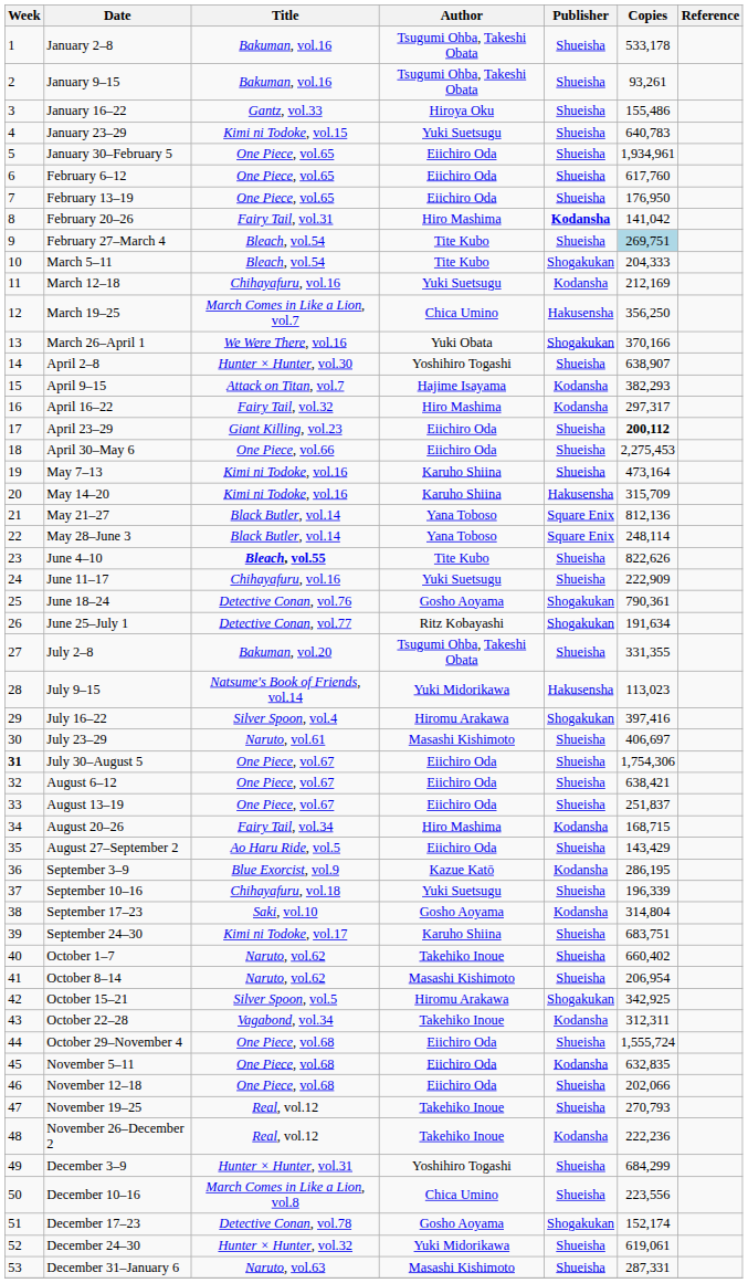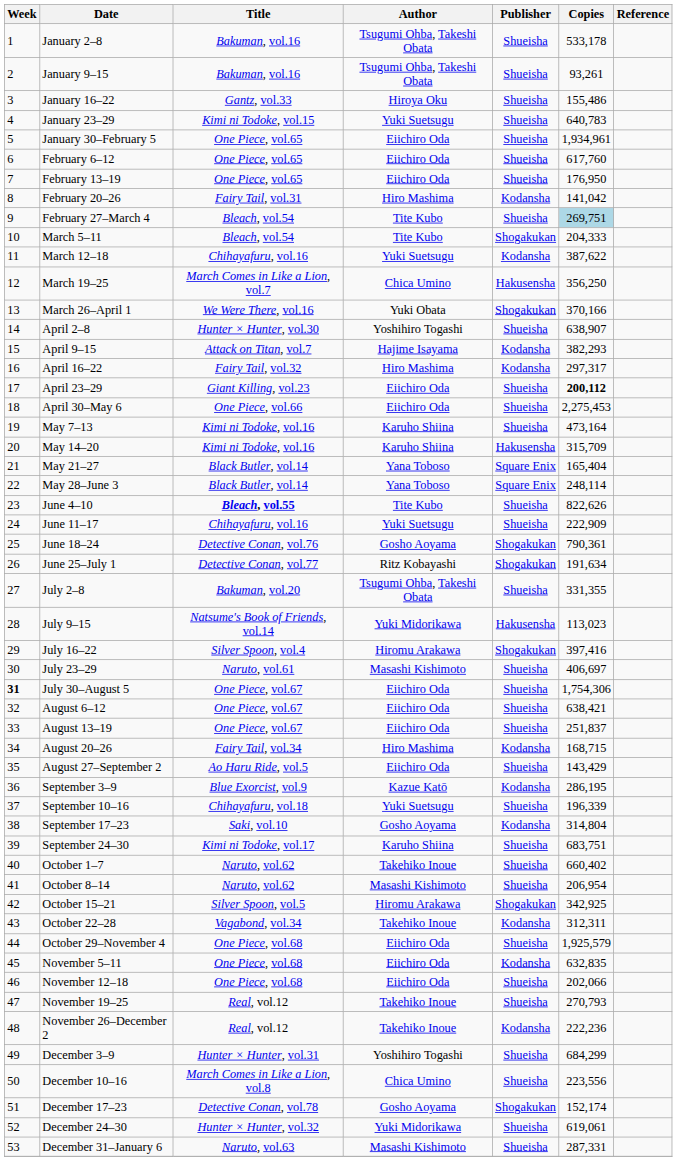 <table class="wikitable sortable">
 <tr>
 <th style="text-align: center;">Week</th>
 <th style="text-align: center;">Date</th>
 <th style="text-align: center;">Title</th>
 <th style="text-align: center;">Author</th>
 <th style="text-align: center;">Publisher</th>
 <th style="text-align: center;">Copies</th>
 <th style="text-align: center;">Reference</th>
 </tr>
 <tr>
 <td>1</td>
 <td>January 2–8</td>
 <td style="text-align: center;"><em><a href='#'>Bakuman</a></em>, <a href='#'>vol.16</a></td>
 <td style="text-align: center;"><a href='#'>Tsugumi Ohba</a>, <a href='#'>Takeshi Obata</a></td>
 <td style="text-align: center;"><a href='#'>Shueisha</a></td>
 <td style="text-align: center;">533,178</td>
 <td style="text-align: center;"></td>
 </tr>
 <tr>
 <td>2</td>
 <td>January 9–15</td>
 <td style="text-align: center;"><em><a href='#'>Bakuman</a></em>, <a href='#'>vol.16</a></td>
 <td style="text-align: center;"><a href='#'>Tsugumi Ohba</a>, <a href='#'>Takeshi Obata</a></td>
 <td style="text-align: center;"><a href='#'>Shueisha</a></td>
 <td style="text-align: center;">93,261</td>
 <td style="text-align: center;"></td>
 </tr>
 <tr>
 <td>3</td>
 <td>January 16–22</td>
 <td style="text-align: center;"><em><a href='#'>Gantz</a></em>, <a href='#'>vol.33</a></td>
 <td style="text-align: center;"><a href='#'>Hiroya Oku</a></td>
 <td style="text-align: center;"><a href='#'>Shueisha</a></td>
 <td style="text-align: center;">155,486</td>
 <td style="text-align: center;"></td>
 </tr>
 <tr>
 <td>4</td>
 <td>January 23–29</td>
 <td style="text-align: center;"><em><a href='#'>Kimi ni Todoke</a></em>, <a href='#'>vol.15</a></td>
 <td style="text-align: center;"><a href='#'>Yuki Suetsugu</a></td>
 <td style="text-align: center;"><a href='#'>Shueisha</a></td>
 <td style="text-align: center;">640,783</td>
 <td style="text-align: center;"></td>
 </tr>
 <tr>
 <td>5</td>
 <td>January 30–February 5</td>
 <td style="text-align: center;"><em><a href='#'>One Piece</a></em>, <a href='#'>vol.65</a></td>
 <td style="text-align: center;"><a href='#'>Eiichiro Oda</a></td>
 <td style="text-align: center;"><a href='#'>Shueisha</a></td>
 <td style="text-align: center;">1,934,961</td>
 <td style="text-align: center;"></td>
 </tr>
 <tr>
 <td>6</td>
 <td>February 6–12</td>
 <td style="text-align: center;"><em><a href='#'>One Piece</a></em>, <a href='#'>vol.65</a></td>
 <td style="text-align: center;"><a href='#'>Eiichiro Oda</a></td>
 <td style="text-align: center;"><a href='#'>Shueisha</a></td>
 <td style="text-align: center;">617,760</td>
 <td style="text-align: center;"></td>
 </tr>
 <tr>
 <td>7</td>
 <td>February 13–19</td>
 <td style="text-align: center;"><em><a href='#'>One Piece</a></em>, <a href='#'>vol.65</a></td>
 <td style="text-align: center;"><a href='#'>Eiichiro Oda</a></td>
 <td style="text-align: center;"><a href='#'>Shueisha</a></td>
 <td style="text-align: center;">176,950</td>
 <td style="text-align: center;"></td>
 </tr>
 <tr>
 <td>8</td>
 <td>February 20–26</td>
 <td style="text-align: center;"><em><a href='#'>Fairy Tail</a></em>, <a href='#'>vol.31</a></td>
 <td style="text-align: center;"><a href='#'>Hiro Mashima</a></td>
-<td style="text-align: center;"><strong><a href='#'>Kodansha</a></strong></td>
+<td style="text-align: center;"><a href='#'>Kodansha</a></td>
 <td style="text-align: center;">141,042</td>
 <td style="text-align: center;"></td>
 </tr>
 <tr>
 <td>9</td>
 <td>February 27–March 4</td>
 <td style="text-align: center;"><em><a href='#'>Bleach</a></em>, <a href='#'>vol.54</a></td>
 <td style="text-align: center;"><a href='#'>Tite Kubo</a></td>
 <td style="text-align: center;"><a href='#'>Shueisha</a></td>
 <td style="background: lightblue; text-align: center;">269,751</td>
 <td style="text-align: center;"></td>
 </tr>
 <tr>
 <td>10</td>
 <td>March 5–11</td>
 <td style="text-align: center;"><em><a href='#'>Bleach</a></em>, <a href='#'>vol.54</a></td>
 <td style="text-align: center;"><a href='#'>Tite Kubo</a></td>
 <td style="text-align: center;"><a href='#'>Shogakukan</a></td>
 <td style="text-align: center;">204,333</td>
 <td style="text-align: center;"></td>
 </tr>
 <tr>
 <td>11</td>
 <td>March 12–18</td>
 <td style="text-align: center;"><em><a href='#'>Chihayafuru</a></em>, <a href='#'>vol.16</a></td>
 <td style="text-align: center;"><a href='#'>Yuki Suetsugu</a></td>
 <td style="text-align: center;"><a href='#'>Kodansha</a></td>
-<td style="text-align: center;">212,169</td>
+<td style="text-align: center;">387,622</td>
 <td style="text-align: center;"></td>
 </tr>
 <tr>
 <td>12</td>
 <td>March 19–25</td>
 <td style="text-align: center;"><em><a href='#'>March Comes in Like a Lion</a></em>, <a href='#'>vol.7</a></td>
 <td style="text-align: center;"><a href='#'>Chica Umino</a></td>
 <td style="text-align: center;"><a href='#'>Hakusensha</a></td>
 <td style="text-align: center;">356,250</td>
 <td style="text-align: center;"></td>
 </tr>
 <tr>
 <td>13</td>
 <td>March 26–April 1</td>
 <td style="text-align: center;"><em><a href='#'>We Were There</a></em>, <a href='#'>vol.16</a></td>
 <td style="text-align: center;">Yuki Obata</td>
 <td style="text-align: center;"><a href='#'>Shogakukan</a></td>
 <td style="text-align: center;">370,166</td>
 <td style="text-align: center;"></td>
 </tr>
 <tr>
 <td>14</td>
 <td>April 2–8</td>
 <td style="text-align: center;"><em><a href='#'>Hunter × Hunter</a></em>, <a href='#'>vol.30</a></td>
 <td style="text-align: center;">Yoshihiro Togashi</td>
 <td style="text-align: center;"><a href='#'>Shueisha</a></td>
 <td style="text-align: center;">638,907</td>
 <td style="text-align: center;"></td>
 </tr>
 <tr>
 <td>15</td>
 <td>April 9–15</td>
 <td style="text-align: center;"><em><a href='#'>Attack on Titan</a></em>, <a href='#'>vol.7</a></td>
 <td style="text-align: center;"><a href='#'>Hajime Isayama</a></td>
 <td style="text-align: center;"><a href='#'>Kodansha</a></td>
 <td style="text-align: center;">382,293</td>
 <td style="text-align: center;"></td>
 </tr>
 <tr>
 <td>16</td>
 <td>April 16–22</td>
 <td style="text-align: center;"><em><a href='#'>Fairy Tail</a></em>, <a href='#'>vol.32</a></td>
 <td style="text-align: center;"><a href='#'>Hiro Mashima</a></td>
 <td style="text-align: center;"><a href='#'>Kodansha</a></td>
 <td style="text-align: center;">297,317</td>
 <td style="text-align: center;"></td>
 </tr>
 <tr>
 <td>17</td>
 <td>April 23–29</td>
 <td style="text-align: center;"><em><a href='#'>Giant Killing</a></em>, <a href='#'>vol.23</a></td>
 <td style="text-align: center;"><a href='#'>Eiichiro Oda</a></td>
 <td style="text-align: center;"><a href='#'>Shueisha</a></td>
 <td style="text-align: center;"><strong>200,112</strong></td>
 <td style="text-align: center;"></td>
 </tr>
 <tr>
 <td>18</td>
 <td>April 30–May 6</td>
 <td style="text-align: center;"><em><a href='#'>One Piece</a></em>, <a href='#'>vol.66</a></td>
 <td style="text-align: center;"><a href='#'>Eiichiro Oda</a></td>
 <td style="text-align: center;"><a href='#'>Shueisha</a></td>
 <td style="text-align: center;">2,275,453</td>
 <td style="text-align: center;"></td>
 </tr>
 <tr>
 <td>19</td>
 <td>May 7–13</td>
 <td style="text-align: center;"><em><a href='#'>Kimi ni Todoke</a></em>, <a href='#'>vol.16</a></td>
 <td style="text-align: center;"><a href='#'>Karuho Shiina</a></td>
 <td style="text-align: center;"><a href='#'>Shueisha</a></td>
 <td style="text-align: center;">473,164</td>
 <td style="text-align: center;"></td>
 </tr>
 <tr>
 <td>20</td>
 <td>May 14–20</td>
 <td style="text-align: center;"><em><a href='#'>Kimi ni Todoke</a></em>, <a href='#'>vol.16</a></td>
 <td style="text-align: center;"><a href='#'>Karuho Shiina</a></td>
 <td style="text-align: center;"><a href='#'>Hakusensha</a></td>
 <td style="text-align: center;">315,709</td>
 <td style="text-align: center;"></td>
 </tr>
 <tr>
 <td>21</td>
 <td>May 21–27</td>
 <td style="text-align: center;"><em><a href='#'>Black Butler</a></em>, <a href='#'>vol.14</a></td>
 <td style="text-align: center;"><a href='#'>Yana Toboso</a></td>
 <td style="text-align: center;"><a href='#'>Square Enix</a></td>
-<td style="text-align: center;">812,136</td>
+<td style="text-align: center;">165,404</td>
 <td style="text-align: center;"></td>
 </tr>
 <tr>
 <td>22</td>
 <td>May 28–June 3</td>
 <td style="text-align: center;"><em><a href='#'>Black Butler</a></em>, <a href='#'>vol.14</a></td>
 <td style="text-align: center;"><a href='#'>Yana Toboso</a></td>
 <td style="text-align: center;"><a href='#'>Square Enix</a></td>
 <td style="text-align: center;">248,114</td>
 <td style="text-align: center;"></td>
 </tr>
 <tr>
 <td>23</td>
 <td>June 4–10</td>
 <td style="text-align: center;"><strong><em><a href='#'>Bleach</a></em>, <a href='#'>vol.55</a></strong></td>
 <td style="text-align: center;"><a href='#'>Tite Kubo</a></td>
 <td style="text-align: center;"><a href='#'>Shueisha</a></td>
 <td style="text-align: center;">822,626</td>
 <td style="text-align: center;"></td>
 </tr>
 <tr>
 <td>24</td>
 <td>June 11–17</td>
 <td style="text-align: center;"><em><a href='#'>Chihayafuru</a></em>, <a href='#'>vol.16</a></td>
 <td style="text-align: center;"><a href='#'>Yuki Suetsugu</a></td>
 <td style="text-align: center;"><a href='#'>Shueisha</a></td>
 <td style="text-align: center;">222,909</td>
 <td style="text-align: center;"></td>
 </tr>
 <tr>
 <td>25</td>
 <td>June 18–24</td>
 <td style="text-align: center;"><em><a href='#'>Detective Conan</a></em>, <a href='#'>vol.76</a></td>
 <td style="text-align: center;"><a href='#'>Gosho Aoyama</a></td>
 <td style="text-align: center;"><a href='#'>Shogakukan</a></td>
 <td style="text-align: center;">790,361</td>
 <td style="text-align: center;"></td>
 </tr>
 <tr>
 <td>26</td>
 <td>June 25–July 1</td>
 <td style="text-align: center;"><em><a href='#'>Detective Conan</a></em>, <a href='#'>vol.77</a></td>
 <td style="text-align: center;">Ritz Kobayashi</td>
 <td style="text-align: center;"><a href='#'>Shogakukan</a></td>
 <td style="text-align: center;">191,634</td>
 <td style="text-align: center;"></td>
 </tr>
 <tr>
 <td>27</td>
 <td>July 2–8</td>
 <td style="text-align: center;"><em><a href='#'>Bakuman</a></em>, <a href='#'>vol.20</a></td>
 <td style="text-align: center;"><a href='#'>Tsugumi Ohba</a>, <a href='#'>Takeshi Obata</a></td>
 <td style="text-align: center;"><a href='#'>Shueisha</a></td>
 <td style="text-align: center;">331,355</td>
 <td style="text-align: center;"></td>
 </tr>
 <tr>
 <td>28</td>
 <td>July 9–15</td>
 <td style="text-align: center;"><em><a href='#'>Natsume's Book of Friends</a></em>, <a href='#'>vol.14</a></td>
 <td style="text-align: center;"><a href='#'>Yuki Midorikawa</a></td>
 <td style="text-align: center;"><a href='#'>Hakusensha</a></td>
 <td style="text-align: center;">113,023</td>
 <td style="text-align: center;"></td>
 </tr>
 <tr>
 <td>29</td>
 <td>July 16–22</td>
 <td style="text-align: center;"><em><a href='#'>Silver Spoon</a></em>, <a href='#'>vol.4</a></td>
 <td style="text-align: center;"><a href='#'>Hiromu Arakawa</a></td>
 <td style="text-align: center;"><a href='#'>Shogakukan</a></td>
 <td style="text-align: center;">397,416</td>
 <td style="text-align: center;"></td>
 </tr>
 <tr>
 <td>30</td>
 <td>July 23–29</td>
 <td style="text-align: center;"><em><a href='#'>Naruto</a></em>, <a href='#'>vol.61</a></td>
 <td style="text-align: center;"><a href='#'>Masashi Kishimoto</a></td>
 <td style="text-align: center;"><a href='#'>Shueisha</a></td>
 <td style="text-align: center;">406,697</td>
 <td style="text-align: center;"></td>
 </tr>
 <tr>
 <td><strong>31</strong></td>
 <td>July 30–August 5</td>
 <td style="text-align: center;"><em><a href='#'>One Piece</a></em>, <a href='#'>vol.67</a></td>
 <td style="text-align: center;"><a href='#'>Eiichiro Oda</a></td>
 <td style="text-align: center;"><a href='#'>Shueisha</a></td>
 <td style="text-align: center;">1,754,306</td>
 <td style="text-align: center;"></td>
 </tr>
 <tr>
 <td>32</td>
 <td>August 6–12</td>
 <td style="text-align: center;"><em><a href='#'>One Piece</a></em>, <a href='#'>vol.67</a></td>
 <td style="text-align: center;"><a href='#'>Eiichiro Oda</a></td>
 <td style="text-align: center;"><a href='#'>Shueisha</a></td>
 <td style="text-align: center;">638,421</td>
 <td style="text-align: center;"></td>
 </tr>
 <tr>
 <td>33</td>
 <td>August 13–19</td>
 <td style="text-align: center;"><em><a href='#'>One Piece</a></em>, <a href='#'>vol.67</a></td>
 <td style="text-align: center;"><a href='#'>Eiichiro Oda</a></td>
 <td style="text-align: center;"><a href='#'>Shueisha</a></td>
 <td style="text-align: center;">251,837</td>
 <td style="text-align: center;"></td>
 </tr>
 <tr>
 <td>34</td>
 <td>August 20–26</td>
 <td style="text-align: center;"><em><a href='#'>Fairy Tail</a></em>, <a href='#'>vol.34</a></td>
 <td style="text-align: center;"><a href='#'>Hiro Mashima</a></td>
 <td style="text-align: center;"><a href='#'>Kodansha</a></td>
 <td style="text-align: center;">168,715</td>
 <td style="text-align: center;"></td>
 </tr>
 <tr>
 <td>35</td>
 <td>August 27–September 2</td>
 <td style="text-align: center;"><em><a href='#'>Ao Haru Ride</a></em>, <a href='#'>vol.5</a></td>
 <td style="text-align: center;"><a href='#'>Eiichiro Oda</a></td>
 <td style="text-align: center;"><a href='#'>Shueisha</a></td>
 <td style="text-align: center;">143,429</td>
 <td style="text-align: center;"></td>
 </tr>
 <tr>
 <td>36</td>
 <td>September 3–9</td>
 <td style="text-align: center;"><em><a href='#'>Blue Exorcist</a></em>, <a href='#'>vol.9</a></td>
 <td style="text-align: center;"><a href='#'>Kazue Katō</a></td>
 <td style="text-align: center;"><a href='#'>Kodansha</a></td>
 <td style="text-align: center;">286,195</td>
 <td style="text-align: center;"></td>
 </tr>
 <tr>
 <td>37</td>
 <td>September 10–16</td>
 <td style="text-align: center;"><em><a href='#'>Chihayafuru</a></em>, <a href='#'>vol.18</a></td>
 <td style="text-align: center;"><a href='#'>Yuki Suetsugu</a></td>
 <td style="text-align: center;"><a href='#'>Shueisha</a></td>
 <td style="text-align: center;">196,339</td>
 <td style="text-align: center;"></td>
 </tr>
 <tr>
 <td>38</td>
 <td>September 17–23</td>
 <td style="text-align: center;"><em><a href='#'>Saki</a></em>, <a href='#'>vol.10</a></td>
 <td style="text-align: center;"><a href='#'>Gosho Aoyama</a></td>
 <td style="text-align: center;"><a href='#'>Kodansha</a></td>
 <td style="text-align: center;">314,804</td>
 <td style="text-align: center;"></td>
 </tr>
 <tr>
 <td>39</td>
 <td>September 24–30</td>
 <td style="text-align: center;"><em><a href='#'>Kimi ni Todoke</a></em>, <a href='#'>vol.17</a></td>
 <td style="text-align: center;"><a href='#'>Karuho Shiina</a></td>
 <td style="text-align: center;"><a href='#'>Shueisha</a></td>
 <td style="text-align: center;">683,751</td>
 <td style="text-align: center;"></td>
 </tr>
 <tr>
 <td>40</td>
 <td>October 1–7</td>
 <td style="text-align: center;"><em><a href='#'>Naruto</a></em>, <a href='#'>vol.62</a></td>
 <td style="text-align: center;"><a href='#'>Takehiko Inoue</a></td>
 <td style="text-align: center;"><a href='#'>Shueisha</a></td>
 <td style="text-align: center;">660,402</td>
 <td style="text-align: center;"></td>
 </tr>
 <tr>
 <td>41</td>
 <td>October 8–14</td>
 <td style="text-align: center;"><em><a href='#'>Naruto</a></em>, <a href='#'>vol.62</a></td>
 <td style="text-align: center;"><a href='#'>Masashi Kishimoto</a></td>
 <td style="text-align: center;"><a href='#'>Shueisha</a></td>
 <td style="text-align: center;">206,954</td>
 <td style="text-align: center;"></td>
 </tr>
 <tr>
 <td>42</td>
 <td>October 15–21</td>
 <td style="text-align: center;"><em><a href='#'>Silver Spoon</a></em>, <a href='#'>vol.5</a></td>
 <td style="text-align: center;"><a href='#'>Hiromu Arakawa</a></td>
 <td style="text-align: center;"><a href='#'>Shogakukan</a></td>
 <td style="text-align: center;">342,925</td>
 <td style="text-align: center;"></td>
 </tr>
 <tr>
 <td>43</td>
 <td>October 22–28</td>
 <td style="text-align: center;"><em><a href='#'>Vagabond</a></em>, <a href='#'>vol.34</a></td>
 <td style="text-align: center;"><a href='#'>Takehiko Inoue</a></td>
 <td style="text-align: center;"><a href='#'>Kodansha</a></td>
 <td style="text-align: center;">312,311</td>
 <td style="text-align: center;"></td>
 </tr>
 <tr>
 <td>44</td>
 <td>October 29–November 4</td>
 <td style="text-align: center;"><em><a href='#'>One Piece</a></em>, <a href='#'>vol.68</a></td>
 <td style="text-align: center;"><a href='#'>Eiichiro Oda</a></td>
 <td style="text-align: center;"><a href='#'>Shueisha</a></td>
-<td style="text-align: center;">1,555,724</td>
+<td style="text-align: center;">1,925,579</td>
 <td style="text-align: center;"></td>
 </tr>
 <tr>
 <td>45</td>
 <td>November 5–11</td>
 <td style="text-align: center;"><em><a href='#'>One Piece</a></em>, <a href='#'>vol.68</a></td>
 <td style="text-align: center;"><a href='#'>Eiichiro Oda</a></td>
 <td style="text-align: center;"><a href='#'>Kodansha</a></td>
 <td style="text-align: center;">632,835</td>
 <td style="text-align: center;"></td>
 </tr>
 <tr>
 <td>46</td>
 <td>November 12–18</td>
 <td style="text-align: center;"><em><a href='#'>One Piece</a></em>, <a href='#'>vol.68</a></td>
 <td style="text-align: center;"><a href='#'>Eiichiro Oda</a></td>
 <td style="text-align: center;"><a href='#'>Shueisha</a></td>
 <td style="text-align: center;">202,066</td>
 <td style="text-align: center;"></td>
 </tr>
 <tr>
 <td>47</td>
 <td>November 19–25</td>
 <td style="text-align: center;"><em><a href='#'>Real</a></em>, vol.12</td>
 <td style="text-align: center;"><a href='#'>Takehiko Inoue</a></td>
 <td style="text-align: center;"><a href='#'>Shueisha</a></td>
 <td style="text-align: center;">270,793</td>
 <td style="text-align: center;"></td>
 </tr>
 <tr>
 <td>48</td>
 <td>November 26–December 2</td>
 <td style="text-align: center;"><em><a href='#'>Real</a></em>, vol.12</td>
 <td style="text-align: center;"><a href='#'>Takehiko Inoue</a></td>
 <td style="text-align: center;"><a href='#'>Kodansha</a></td>
 <td style="text-align: center;">222,236</td>
 <td style="text-align: center;"></td>
 </tr>
 <tr>
 <td>49</td>
 <td>December 3–9</td>
 <td style="text-align: center;"><em><a href='#'>Hunter × Hunter</a></em>, <a href='#'>vol.31</a></td>
 <td style="text-align: center;">Yoshihiro Togashi</td>
 <td style="text-align: center;"><a href='#'>Shueisha</a></td>
 <td style="text-align: center;">684,299</td>
 <td style="text-align: center;"></td>
 </tr>
 <tr>
 <td>50</td>
 <td>December 10–16</td>
 <td style="text-align: center;"><em><a href='#'>March Comes in Like a Lion</a></em>, <a href='#'>vol.8</a></td>
 <td style="text-align: center;"><a href='#'>Chica Umino</a></td>
 <td style="text-align: center;"><a href='#'>Shueisha</a></td>
 <td style="text-align: center;">223,556</td>
 <td style="text-align: center;"></td>
 </tr>
 <tr>
 <td>51</td>
 <td>December 17–23</td>
 <td style="text-align: center;"><em><a href='#'>Detective Conan</a></em>, <a href='#'>vol.78</a></td>
 <td style="text-align: center;"><a href='#'>Gosho Aoyama</a></td>
 <td style="text-align: center;"><a href='#'>Shogakukan</a></td>
 <td style="text-align: center;">152,174</td>
 <td style="text-align: center;"></td>
 </tr>
 <tr>
 <td>52</td>
 <td>December 24–30</td>
 <td style="text-align: center;"><em><a href='#'>Hunter × Hunter</a></em>, <a href='#'>vol.32</a></td>
 <td style="text-align: center;"><a href='#'>Yuki Midorikawa</a></td>
 <td style="text-align: center;"><a href='#'>Shueisha</a></td>
 <td style="text-align: center;">619,061</td>
 <td style="text-align: center;"></td>
 </tr>
 <tr>
 <td>53</td>
 <td>December 31–January 6</td>
 <td style="text-align: center;"><em><a href='#'>Naruto</a></em>, <a href='#'>vol.63</a></td>
 <td style="text-align: center;"><a href='#'>Masashi Kishimoto</a></td>
 <td style="text-align: center;"><a href='#'>Shueisha</a></td>
 <td style="text-align: center;">287,331</td>
 <td style="text-align: center;"></td>
 </tr>
 <tr>
 </tr>
 </table>
